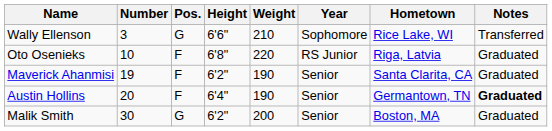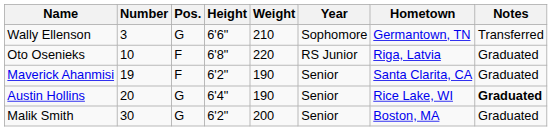 <table class="wikitable sortable" border="1">
 <tr>
 <th>Name</th>
 <th>Number</th>
 <th>Pos.</th>
 <th>Height</th>
 <th>Weight</th>
 <th>Year</th>
 <th>Hometown</th>
 <th class="unsortable">Notes</th>
 </tr>
 <tr>
 <td>Wally Ellenson</td>
 <td>3</td>
 <td>G</td>
 <td>6'6"</td>
 <td>210</td>
 <td>Sophomore</td>
-<td><a href='#'>Rice Lake, WI</a></td>
+<td><a href='#'>Germantown, TN</a></td>
 <td>Transferred</td>
 </tr>
 <tr>
 <td>Oto Osenieks</td>
 <td>10</td>
 <td>F</td>
 <td>6'8"</td>
 <td>220</td>
 <td>RS Junior</td>
 <td><a href='#'>Riga, Latvia</a></td>
 <td>Graduated</td>
 </tr>
 <tr>
 <td><a href='#'>Maverick Ahanmisi</a></td>
 <td>19</td>
 <td>F</td>
 <td>6'2"</td>
 <td>190</td>
 <td>Senior</td>
 <td><a href='#'>Santa Clarita, CA</a></td>
 <td>Graduated</td>
 </tr>
 <tr>
 <td><a href='#'>Austin Hollins</a></td>
 <td>20</td>
-<td>F</td>
+<td>G</td>
 <td>6'4"</td>
 <td>190</td>
 <td>Senior</td>
-<td><a href='#'>Germantown, TN</a></td>
+<td><a href='#'>Rice Lake, WI</a></td>
 <td><strong>Graduated</strong></td>
 </tr>
 <tr>
 <td>Malik Smith</td>
 <td>30</td>
 <td>G</td>
 <td>6'2"</td>
 <td>200</td>
 <td>Senior</td>
 <td><a href='#'>Boston, MA</a></td>
 <td>Graduated</td>
 </tr>
 </table>
